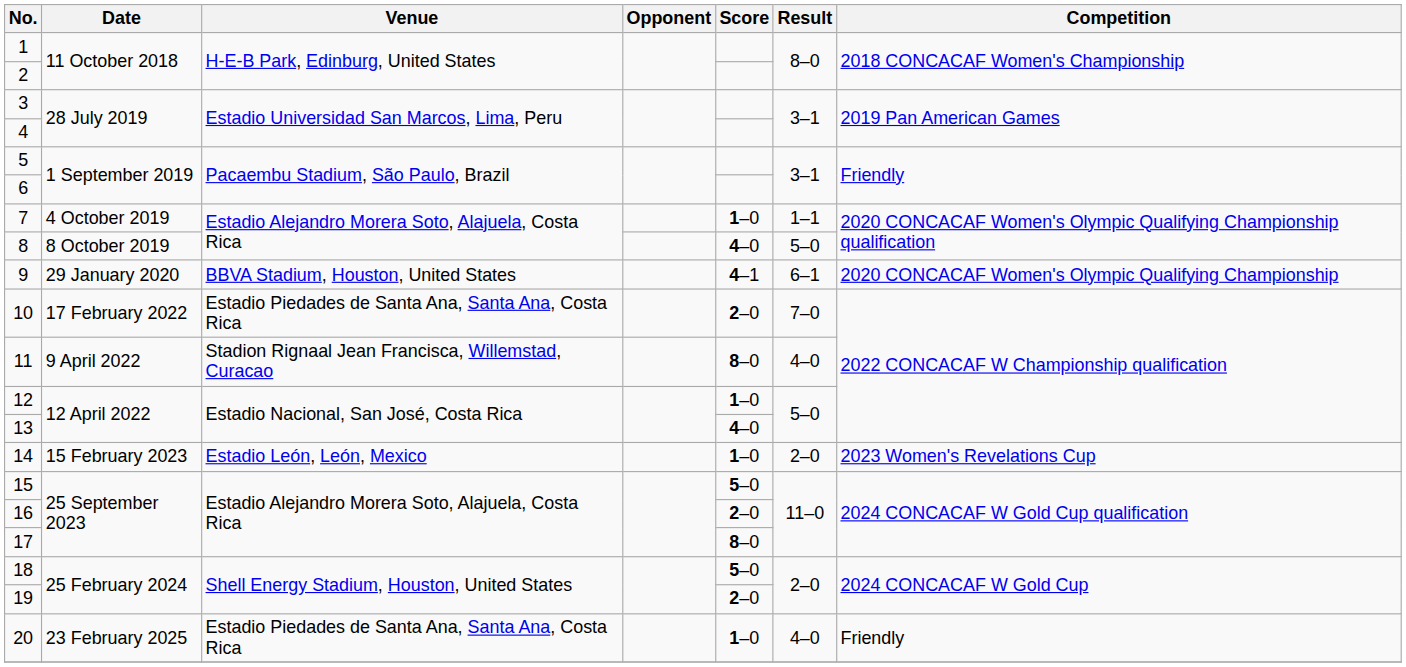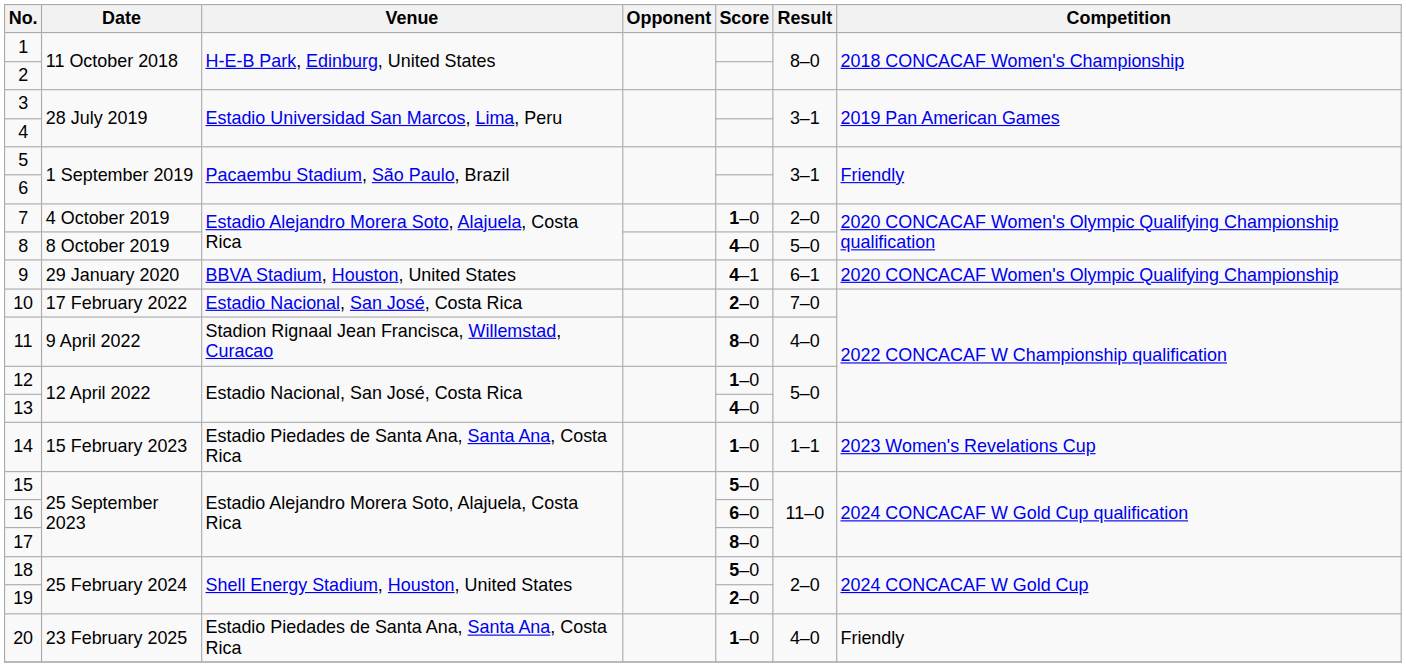 <table class="wikitable plainrowheaders">
 <tr>
 <th>No.</th>
 <th>Date</th>
 <th>Venue</th>
 <th>Opponent</th>
 <th>Score</th>
 <th>Result</th>
 <th>Competition</th>
 </tr>
 <tr>
 <td align="center">1</td>
 <td rowspan=2>11 October 2018</td>
 <td rowspan=2><a href='#'>H-E-B Park</a>, <a href='#'>Edinburg</a>, United States</td>
 <td rowspan=2></td>
 <td></td>
 <td rowspan=2 style="text-align:center;">8–0</td>
 <td rowspan=2><a href='#'>2018 CONCACAF Women's Championship</a></td>
 </tr>
 <tr>
 <td align="center">2</td>
 <td></td>
 </tr>
 <tr>
 <td align="center">3</td>
 <td rowspan=2>28 July 2019</td>
 <td rowspan=2><a href='#'>Estadio Universidad San Marcos</a>, <a href='#'>Lima</a>, Peru</td>
 <td rowspan=2></td>
 <td></td>
 <td rowspan=2 style="text-align:center;">3–1</td>
 <td rowspan=2><a href='#'>2019 Pan American Games</a></td>
 </tr>
 <tr>
 <td align="center">4</td>
 <td></td>
 </tr>
 <tr>
 <td align="center">5</td>
 <td rowspan=2>1 September 2019</td>
 <td rowspan=2><a href='#'>Pacaembu Stadium</a>, <a href='#'>São Paulo</a>, Brazil</td>
 <td rowspan=2></td>
 <td></td>
 <td rowspan=2 align=center>3–1</td>
 <td rowspan=2><a href='#'>Friendly</a></td>
 </tr>
 <tr>
 <td align="center">6</td>
 <td></td>
 </tr>
 <tr>
 <td align="center">7</td>
 <td>4 October 2019</td>
 <td rowspan=2><a href='#'>Estadio Alejandro Morera Soto</a>, <a href='#'>Alajuela</a>, Costa Rica</td>
 <td></td>
 <td align=center><strong>1</strong>–0</td>
-<td align=center>1–1</td>
+<td align=center>2–0</td>
 <td rowspan=2><a href='#'>2020 CONCACAF Women's Olympic Qualifying Championship qualification</a></td>
 </tr>
 <tr>
 <td align="center">8</td>
 <td>8 October 2019</td>
 <td></td>
 <td align=center><strong>4</strong>–0</td>
 <td align=center>5–0</td>
 </tr>
 <tr>
 <td align="center">9</td>
 <td>29 January 2020</td>
 <td><a href='#'>BBVA Stadium</a>, <a href='#'>Houston</a>, United States</td>
 <td></td>
 <td align="center"><strong>4</strong>–1</td>
 <td align="center">6–1</td>
 <td><a href='#'>2020 CONCACAF Women's Olympic Qualifying Championship</a></td>
 </tr>
 <tr>
 <td align="center">10</td>
 <td>17 February 2022</td>
-<td>Estadio Piedades de Santa Ana, <a href='#'>Santa Ana</a>, Costa Rica</td>
+<td><a href='#'>Estadio Nacional</a>, <a href='#'>San José</a>, Costa Rica</td>
 <td></td>
 <td align=center><strong>2</strong>–0</td>
 <td align=center>7–0</td>
 <td rowspan=4><a href='#'>2022 CONCACAF W Championship qualification</a></td>
 </tr>
 <tr>
 <td align="center">11</td>
 <td>9 April 2022</td>
 <td>Stadion Rignaal Jean Francisca, <a href='#'>Willemstad</a>, <a href='#'>Curacao</a></td>
 <td></td>
 <td align=center><strong>8</strong>–0</td>
 <td align=center>4–0</td>
 </tr>
 <tr>
 <td align="center">12</td>
 <td rowspan=2>12 April 2022</td>
 <td rowspan=2>Estadio Nacional, San José, Costa Rica</td>
 <td rowspan=2></td>
 <td align=center><strong>1</strong>–0</td>
 <td rowspan=2 align=center>5–0</td>
 </tr>
 <tr>
 <td align="center">13</td>
 <td align=center><strong>4</strong>–0</td>
 </tr>
 <tr>
 <td align="center">14</td>
 <td>15 February 2023</td>
-<td><a href='#'>Estadio León</a>, <a href='#'>León</a>, <a href='#'>Mexico</a></td>
+<td>Estadio Piedades de Santa Ana, <a href='#'>Santa Ana</a>, Costa Rica</td>
 <td></td>
 <td align=center><strong>1</strong>–0</td>
-<td align=center>2–0</td>
+<td align=center>1–1</td>
 <td><a href='#'>2023 Women's Revelations Cup</a></td>
 </tr>
 <tr>
 <td align="center">15</td>
 <td rowspan=3>25 September 2023</td>
 <td rowspan=3>Estadio Alejandro Morera Soto, Alajuela, Costa Rica</td>
 <td rowspan=3></td>
 <td align=center><strong>5</strong>–0</td>
 <td rowspan=3 align=center>11–0</td>
 <td rowspan=3><a href='#'>2024 CONCACAF W Gold Cup qualification</a></td>
 </tr>
 <tr>
 <td align="center">16</td>
-<td align=center><strong>2</strong>–0</td>
+<td align=center><strong>6</strong>–0</td>
 </tr>
 <tr>
 <td align="center">17</td>
 <td align=center><strong>8</strong>–0</td>
 </tr>
 <tr>
 <td align="center">18</td>
 <td rowspan=2>25 February 2024</td>
 <td rowspan=2><a href='#'>Shell Energy Stadium</a>, <a href='#'>Houston</a>, United States</td>
 <td rowspan=2></td>
 <td align=center><strong>5</strong>–0</td>
 <td rowspan=2 align=center>2–0</td>
 <td rowspan=2><a href='#'>2024 CONCACAF W Gold Cup</a></td>
 </tr>
 <tr>
 <td align="center">19</td>
 <td align=center><strong>2</strong>–0</td>
 </tr>
 <tr>
 <td align="center">20</td>
 <td>23 February 2025</td>
 <td>Estadio Piedades de Santa Ana, <a href='#'>Santa Ana</a>, Costa Rica</td>
 <td></td>
 <td align=center><strong>1</strong>–0</td>
 <td align=center>4–0</td>
 <td>Friendly</td>
 </tr>
 <tr>
 </tr>
 </table>
